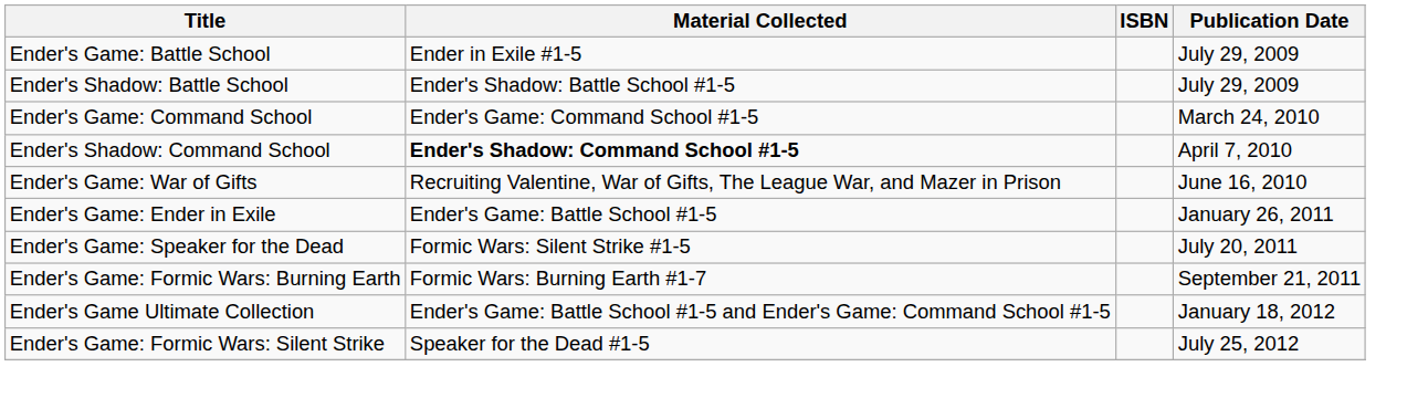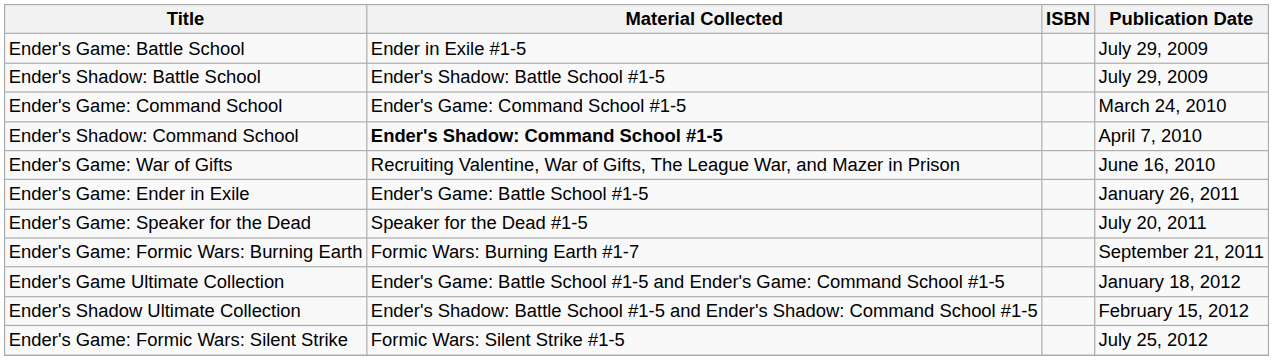 <table class="wikitable">
 <tr>
 <th>Title</th>
 <th>Material Collected</th>
 <th>ISBN</th>
 <th>Publication Date</th>
 </tr>
 <tr>
 <td>Ender's Game: Battle School</td>
 <td>Ender in Exile #1-5</td>
 <td></td>
 <td>July 29, 2009</td>
 </tr>
 <tr>
 <td>Ender's Shadow: Battle School</td>
 <td>Ender's Shadow: Battle School #1-5</td>
 <td></td>
 <td>July 29, 2009</td>
 </tr>
 <tr>
 <td>Ender's Game: Command School</td>
 <td>Ender's Game: Command School #1-5</td>
 <td></td>
 <td>March 24, 2010</td>
 </tr>
 <tr>
 <td>Ender's Shadow: Command School</td>
 <td><strong>Ender's Shadow: Command School #1-5</strong></td>
 <td></td>
 <td>April 7, 2010</td>
 </tr>
 <tr>
 <td>Ender's Game: War of Gifts</td>
 <td>Recruiting Valentine, War of Gifts, The League War, and Mazer in Prison</td>
 <td></td>
 <td>June 16, 2010</td>
 </tr>
 <tr>
 <td>Ender's Game: Ender in Exile</td>
 <td>Ender's Game: Battle School #1-5</td>
 <td></td>
 <td>January 26, 2011</td>
 </tr>
 <tr>
 <td>Ender's Game: Speaker for the Dead</td>
-<td>Formic Wars: Silent Strike #1-5</td>
+<td>Speaker for the Dead #1-5</td>
 <td></td>
 <td>July 20, 2011</td>
 </tr>
 <tr>
 <td>Ender's Game: Formic Wars: Burning Earth</td>
 <td>Formic Wars: Burning Earth #1-7</td>
 <td></td>
 <td>September 21, 2011</td>
 </tr>
 <tr>
 <td>Ender's Game Ultimate Collection</td>
 <td>Ender's Game: Battle School #1-5 and Ender's Game: Command School #1-5</td>
 <td></td>
 <td>January 18, 2012</td>
 </tr>
 <tr>
+<td>Ender's Shadow Ultimate Collection</td>
+<td>Ender's Shadow: Battle School #1-5 and Ender's Shadow: Command School #1-5</td>
+<td></td>
+<td>February 15, 2012</td>
+</tr>
+<tr>
 <td>Ender's Game: Formic Wars: Silent Strike</td>
-<td>Speaker for the Dead #1-5</td>
+<td>Formic Wars: Silent Strike #1-5</td>
 <td></td>
 <td>July 25, 2012</td>
 </tr>
 <tr>
 </tr>
 </table>
